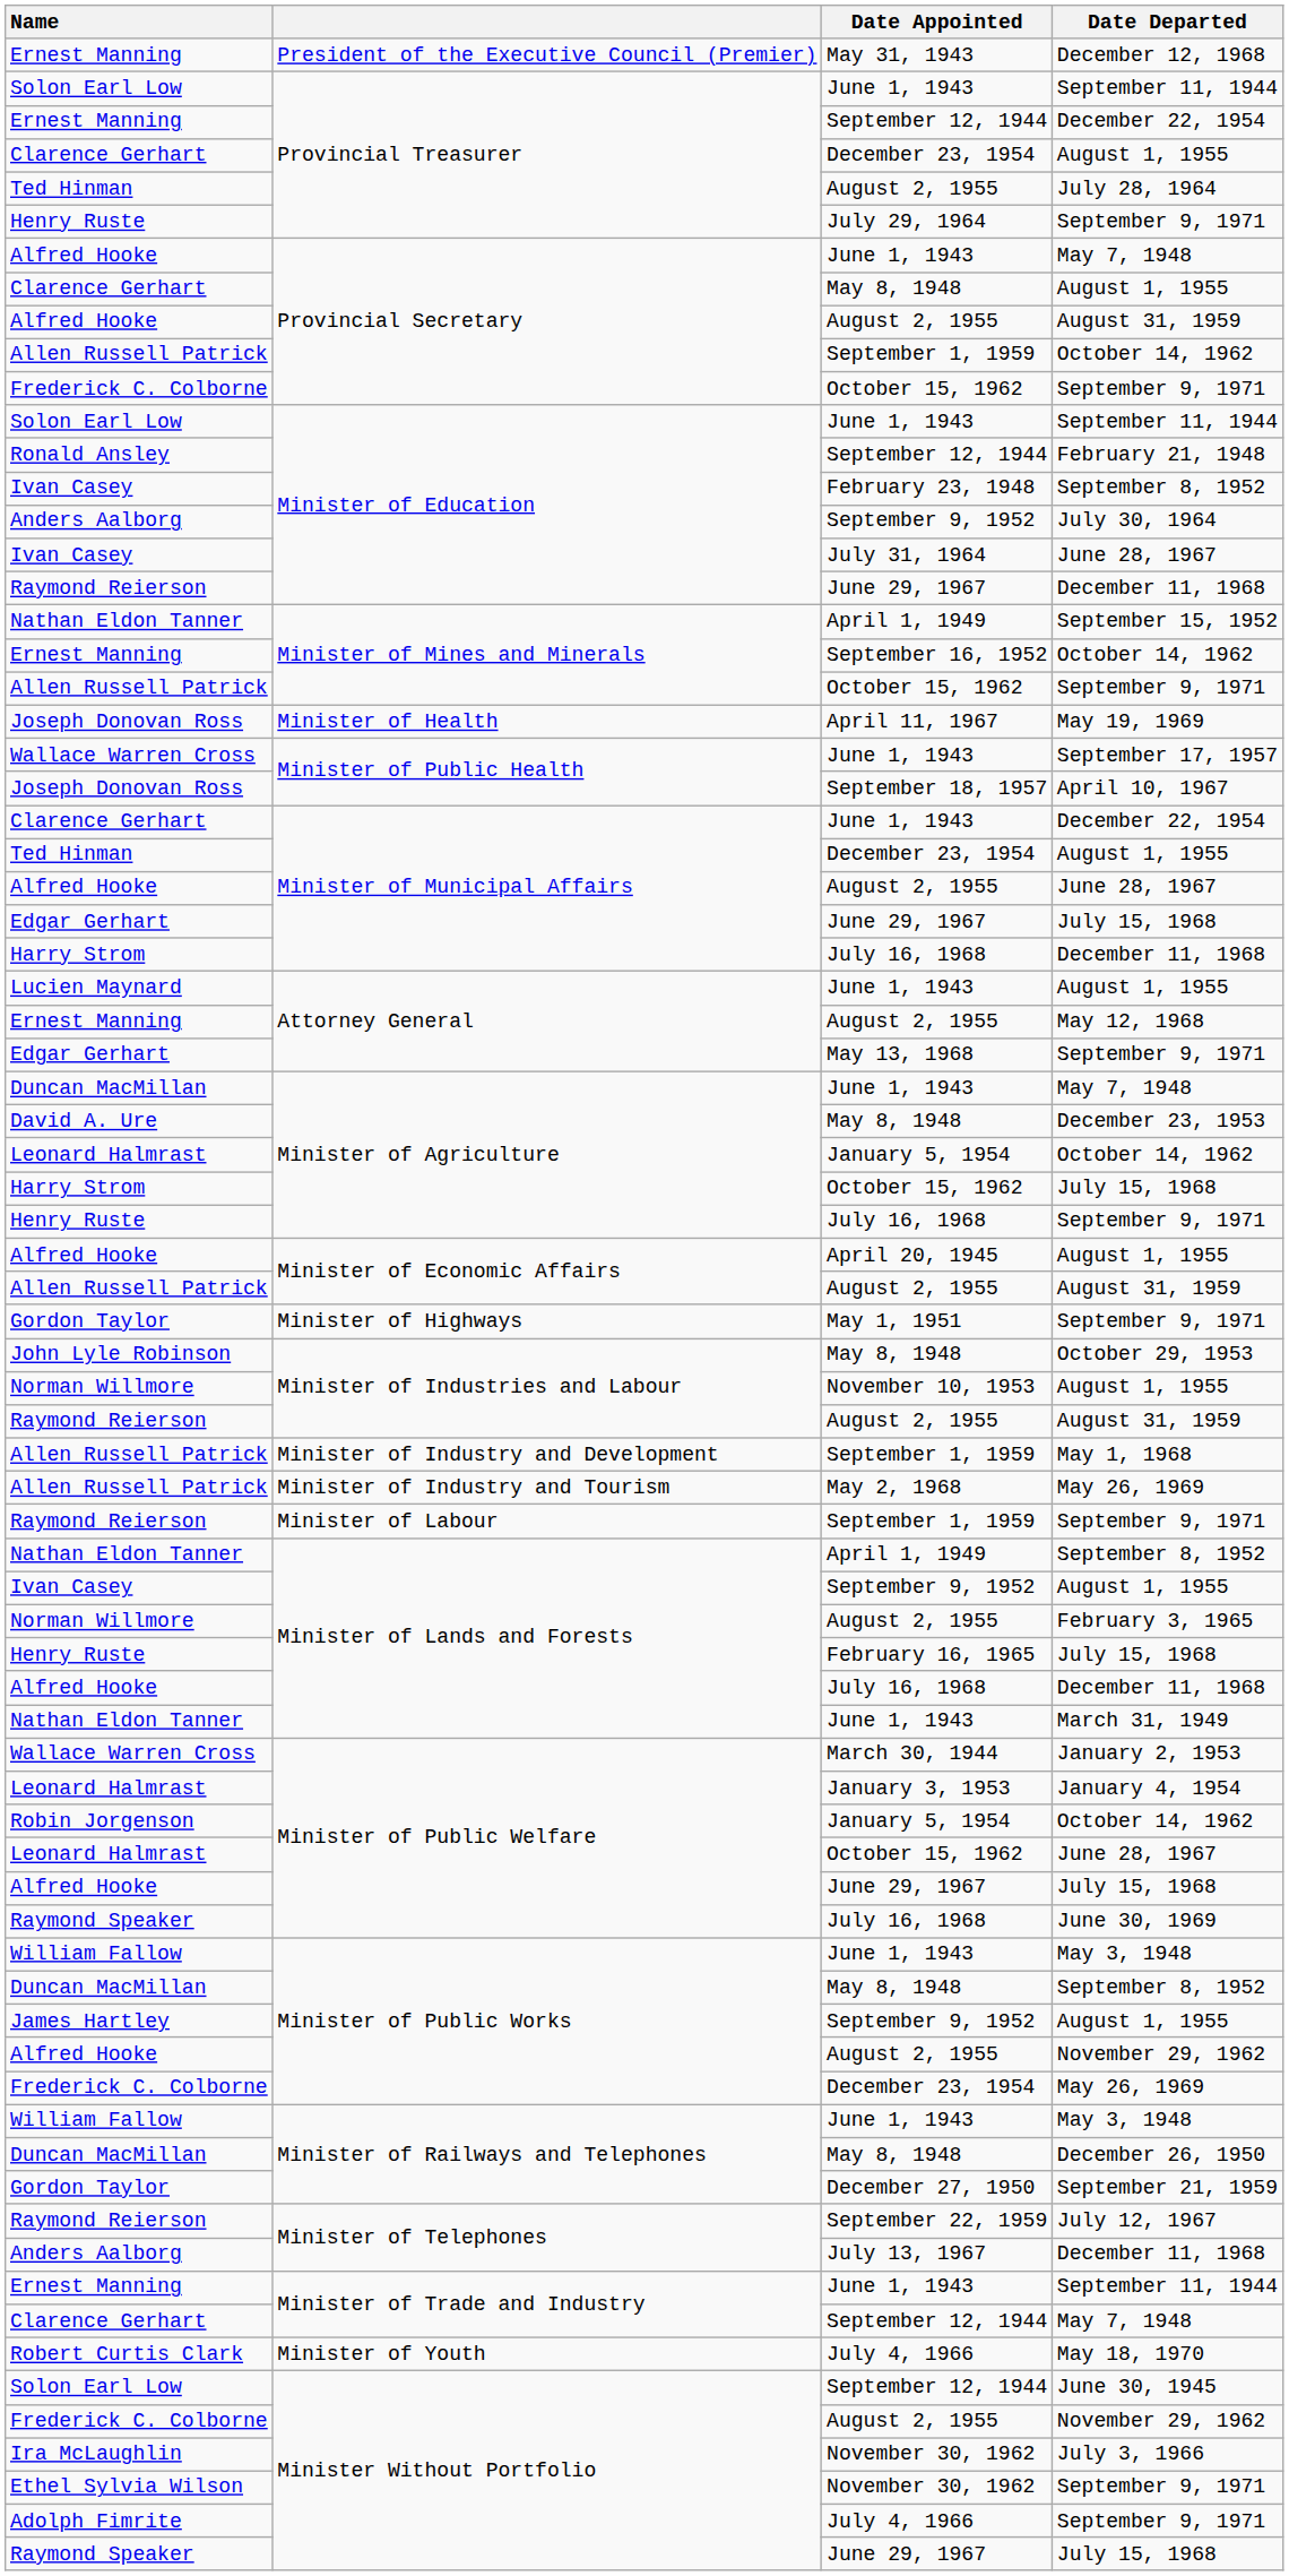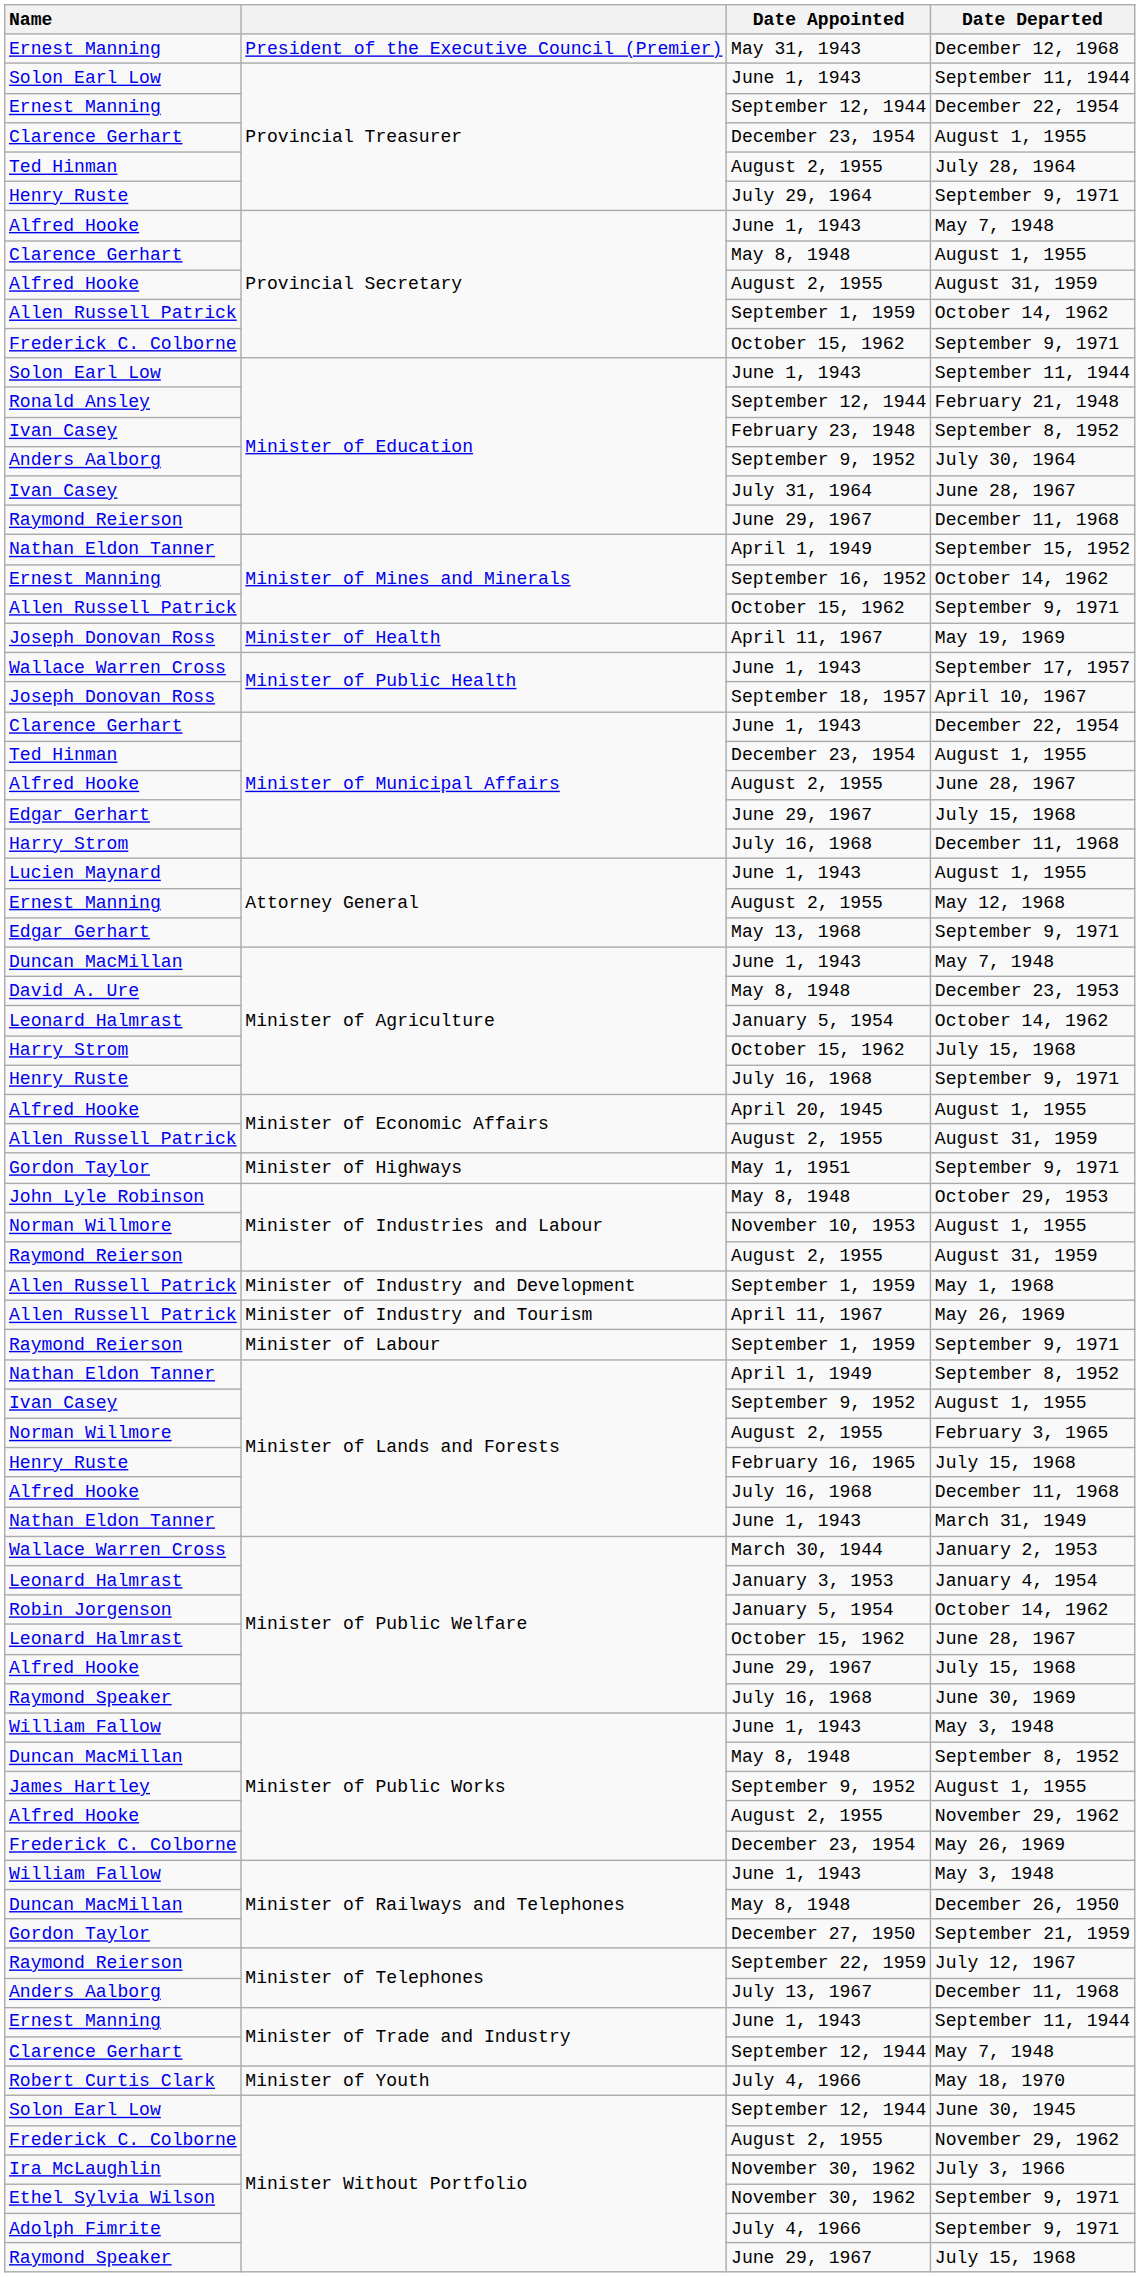 <table class="wikitable sortable" style="text-align:left;">
 <tr>
 <th style="text-align:left;">Name</th>
 <th></th>
 <th>Date Appointed</th>
 <th>Date Departed</th>
 </tr>
 <tr>
 <td style="text-align:left;"><a href='#'>Ernest Manning</a></td>
 <td><a href='#'>President of the Executive Council (Premier)</a></td>
 <td>May 31, 1943</td>
 <td>December 12, 1968</td>
 </tr>
 <tr>
 <td><a href='#'>Solon Earl Low</a></td>
 <td rowspan="5">Provincial Treasurer</td>
 <td>June 1, 1943</td>
 <td>September 11, 1944</td>
 </tr>
 <tr>
 <td><a href='#'>Ernest Manning</a></td>
 <td>September 12, 1944</td>
 <td>December 22, 1954</td>
 </tr>
 <tr>
 <td style="text-align:left;"><a href='#'>Clarence Gerhart</a></td>
 <td>December 23, 1954</td>
 <td>August 1, 1955</td>
 </tr>
 <tr>
 <td style="text-align:left;"><a href='#'>Ted Hinman</a></td>
 <td>August 2, 1955</td>
 <td>July 28, 1964</td>
 </tr>
 <tr>
 <td><a href='#'>Henry Ruste</a></td>
 <td>July 29, 1964</td>
 <td>September 9, 1971</td>
 </tr>
 <tr>
 <td style="text-align:left;"><a href='#'>Alfred Hooke</a></td>
 <td rowspan="5">Provincial Secretary</td>
 <td>June 1, 1943</td>
 <td>May 7, 1948</td>
 </tr>
 <tr style="text-align:left;">
 <td><a href='#'>Clarence Gerhart</a></td>
 <td>May 8, 1948</td>
 <td>August 1, 1955</td>
 </tr>
 <tr style="text-align:left;">
 <td><a href='#'>Alfred Hooke</a></td>
 <td>August 2, 1955</td>
 <td>August 31, 1959</td>
 </tr>
 <tr>
 <td><a href='#'>Allen Russell Patrick</a></td>
 <td>September 1, 1959</td>
 <td>October 14, 1962</td>
 </tr>
 <tr>
 <td><a href='#'>Frederick C. Colborne</a></td>
 <td>October 15, 1962</td>
 <td>September 9, 1971</td>
 </tr>
 <tr>
 <td><a href='#'>Solon Earl Low</a></td>
 <td rowspan="6"><a href='#'>Minister of Education</a></td>
 <td>June 1, 1943</td>
 <td>September 11, 1944</td>
 </tr>
 <tr>
 <td><a href='#'>Ronald Ansley</a></td>
 <td>September 12, 1944</td>
 <td>February 21, 1948</td>
 </tr>
 <tr>
 <td><a href='#'>Ivan Casey</a></td>
 <td>February 23, 1948</td>
 <td>September 8, 1952</td>
 </tr>
 <tr>
 <td><a href='#'>Anders Aalborg</a></td>
 <td>September 9, 1952</td>
 <td>July 30, 1964</td>
 </tr>
 <tr>
 <td><a href='#'>Ivan Casey</a></td>
 <td>July 31, 1964</td>
 <td>June 28, 1967</td>
 </tr>
 <tr>
 <td><a href='#'>Raymond Reierson</a></td>
 <td>June 29, 1967</td>
 <td>December 11, 1968</td>
 </tr>
 <tr>
 <td><a href='#'>Nathan Eldon Tanner</a></td>
 <td rowspan="3"><a href='#'>Minister of Mines and Minerals</a></td>
 <td>April 1, 1949</td>
 <td>September 15, 1952</td>
 </tr>
 <tr>
 <td><a href='#'>Ernest Manning</a></td>
 <td>September 16, 1952</td>
 <td>October 14, 1962</td>
 </tr>
 <tr>
 <td><a href='#'>Allen Russell Patrick</a></td>
 <td>October 15, 1962</td>
 <td>September 9, 1971</td>
 </tr>
 <tr>
 <td><a href='#'>Joseph Donovan Ross</a></td>
 <td><a href='#'>Minister of Health</a></td>
 <td>April 11, 1967</td>
 <td>May 19, 1969</td>
 </tr>
 <tr>
 <td><a href='#'>Wallace Warren Cross</a></td>
 <td rowspan="2"><a href='#'>Minister of Public Health</a></td>
 <td>June 1, 1943</td>
 <td>September 17, 1957</td>
 </tr>
 <tr>
 <td><a href='#'>Joseph Donovan Ross</a></td>
 <td>September 18, 1957</td>
 <td>April 10, 1967</td>
 </tr>
 <tr>
 <td><a href='#'>Clarence Gerhart</a></td>
 <td rowspan="5"><a href='#'>Minister of Municipal Affairs</a></td>
 <td>June 1, 1943</td>
 <td>December 22, 1954</td>
 </tr>
 <tr>
 <td><a href='#'>Ted Hinman</a></td>
 <td>December 23, 1954</td>
 <td>August 1, 1955</td>
 </tr>
 <tr>
 <td><a href='#'>Alfred Hooke</a></td>
 <td>August 2, 1955</td>
 <td>June 28, 1967</td>
 </tr>
 <tr>
 <td><a href='#'>Edgar Gerhart</a></td>
 <td>June 29, 1967</td>
 <td>July 15, 1968</td>
 </tr>
 <tr>
 <td><a href='#'>Harry Strom</a></td>
 <td>July 16, 1968</td>
 <td>December 11, 1968</td>
 </tr>
 <tr>
 <td><a href='#'>Lucien Maynard</a></td>
 <td rowspan="3">Attorney General</td>
 <td>June 1, 1943</td>
 <td>August 1, 1955</td>
 </tr>
 <tr>
 <td><a href='#'>Ernest Manning</a></td>
 <td>August 2, 1955</td>
 <td>May 12, 1968</td>
 </tr>
 <tr>
 <td><a href='#'>Edgar Gerhart</a></td>
 <td>May 13, 1968</td>
 <td>September 9, 1971</td>
 </tr>
 <tr>
 <td><a href='#'>Duncan MacMillan</a></td>
 <td rowspan="5">Minister of Agriculture</td>
 <td>June 1, 1943</td>
 <td>May 7, 1948</td>
 </tr>
 <tr>
 <td><a href='#'>David A. Ure</a></td>
 <td>May 8, 1948</td>
 <td>December 23, 1953</td>
 </tr>
 <tr>
 <td><a href='#'>Leonard Halmrast</a></td>
 <td>January 5, 1954</td>
 <td>October 14, 1962</td>
 </tr>
 <tr>
 <td><a href='#'>Harry Strom</a></td>
 <td>October 15, 1962</td>
 <td>July 15, 1968</td>
 </tr>
 <tr>
 <td><a href='#'>Henry Ruste</a></td>
 <td>July 16, 1968</td>
 <td>September 9, 1971</td>
 </tr>
 <tr>
 <td><a href='#'>Alfred Hooke</a></td>
 <td rowspan="2">Minister of Economic Affairs</td>
 <td>April 20, 1945</td>
 <td>August 1, 1955</td>
 </tr>
 <tr>
 <td><a href='#'>Allen Russell Patrick</a></td>
 <td>August 2, 1955</td>
 <td>August 31, 1959</td>
 </tr>
 <tr>
 <td><a href='#'>Gordon Taylor</a></td>
 <td>Minister of Highways</td>
 <td>May 1, 1951</td>
 <td>September 9, 1971</td>
 </tr>
 <tr>
 <td><a href='#'>John Lyle Robinson</a></td>
 <td rowspan="3">Minister of Industries and Labour</td>
 <td>May 8, 1948</td>
 <td>October 29, 1953</td>
 </tr>
 <tr>
 <td><a href='#'>Norman Willmore</a></td>
 <td>November 10, 1953</td>
 <td>August 1, 1955</td>
 </tr>
 <tr>
 <td><a href='#'>Raymond Reierson</a></td>
 <td>August 2, 1955</td>
 <td>August 31, 1959</td>
 </tr>
 <tr>
 <td><a href='#'>Allen Russell Patrick</a></td>
 <td>Minister of Industry and Development</td>
 <td>September 1, 1959</td>
 <td>May 1, 1968</td>
 </tr>
 <tr>
 <td><a href='#'>Allen Russell Patrick</a></td>
 <td>Minister of Industry and Tourism</td>
-<td>May 2, 1968</td>
+<td>April 11, 1967</td>
 <td>May 26, 1969</td>
 </tr>
 <tr>
 <td><a href='#'>Raymond Reierson</a></td>
 <td>Minister of Labour</td>
 <td>September 1, 1959</td>
 <td>September 9, 1971</td>
 </tr>
 <tr>
 <td><a href='#'>Nathan Eldon Tanner</a></td>
 <td rowspan="6">Minister of Lands and Forests</td>
 <td>April 1, 1949</td>
 <td>September 8, 1952</td>
 </tr>
 <tr>
 <td><a href='#'>Ivan Casey</a></td>
 <td>September 9, 1952</td>
 <td>August 1, 1955</td>
 </tr>
 <tr>
 <td><a href='#'>Norman Willmore</a></td>
 <td>August 2, 1955</td>
 <td>February 3, 1965</td>
 </tr>
 <tr>
 <td><a href='#'>Henry Ruste</a></td>
 <td>February 16, 1965</td>
 <td>July 15, 1968</td>
 </tr>
 <tr>
 <td><a href='#'>Alfred Hooke</a></td>
 <td>July 16, 1968</td>
 <td>December 11, 1968</td>
 </tr>
 <tr>
 <td><a href='#'>Nathan Eldon Tanner</a></td>
 <td>June 1, 1943</td>
 <td>March 31, 1949</td>
 </tr>
 <tr>
 <td><a href='#'>Wallace Warren Cross</a></td>
 <td rowspan="6">Minister of Public Welfare</td>
 <td>March 30, 1944</td>
 <td>January 2, 1953</td>
 </tr>
 <tr>
 <td><a href='#'>Leonard Halmrast</a></td>
 <td>January 3, 1953</td>
 <td>January 4, 1954</td>
 </tr>
 <tr>
 <td><a href='#'>Robin Jorgenson</a></td>
 <td>January 5, 1954</td>
 <td>October 14, 1962</td>
 </tr>
 <tr>
 <td><a href='#'>Leonard Halmrast</a></td>
 <td>October 15, 1962</td>
 <td>June 28, 1967</td>
 </tr>
 <tr>
 <td><a href='#'>Alfred Hooke</a></td>
 <td>June 29, 1967</td>
 <td>July 15, 1968</td>
 </tr>
 <tr>
 <td><a href='#'>Raymond Speaker</a></td>
 <td>July 16, 1968</td>
 <td>June 30, 1969</td>
 </tr>
 <tr>
 <td><a href='#'>William Fallow</a></td>
 <td rowspan="5">Minister of Public Works</td>
 <td>June 1, 1943</td>
 <td>May 3, 1948</td>
 </tr>
 <tr>
 <td><a href='#'>Duncan MacMillan</a></td>
 <td>May 8, 1948</td>
 <td>September 8, 1952</td>
 </tr>
 <tr>
 <td><a href='#'>James Hartley</a></td>
 <td>September 9, 1952</td>
 <td>August 1, 1955</td>
 </tr>
 <tr>
 <td><a href='#'>Alfred Hooke</a></td>
 <td>August 2, 1955</td>
 <td>November 29, 1962</td>
 </tr>
 <tr>
 <td><a href='#'>Frederick C. Colborne</a></td>
 <td>December 23, 1954</td>
 <td>May 26, 1969</td>
 </tr>
 <tr>
 <td><a href='#'>William Fallow</a></td>
 <td rowspan="3">Minister of Railways and Telephones</td>
 <td>June 1, 1943</td>
 <td>May 3, 1948</td>
 </tr>
 <tr>
 <td><a href='#'>Duncan MacMillan</a></td>
 <td>May 8, 1948</td>
 <td>December 26, 1950</td>
 </tr>
 <tr>
 <td><a href='#'>Gordon Taylor</a></td>
 <td>December 27, 1950</td>
 <td>September 21, 1959</td>
 </tr>
 <tr>
 <td><a href='#'>Raymond Reierson</a></td>
 <td rowspan="2">Minister of Telephones</td>
 <td>September 22, 1959</td>
 <td>July 12, 1967</td>
 </tr>
 <tr>
 <td><a href='#'>Anders Aalborg</a></td>
 <td>July 13, 1967</td>
 <td>December 11, 1968</td>
 </tr>
 <tr>
 <td><a href='#'>Ernest Manning</a></td>
 <td rowspan="2">Minister of Trade and Industry</td>
 <td>June 1, 1943</td>
 <td>September 11, 1944</td>
 </tr>
 <tr>
 <td><a href='#'>Clarence Gerhart</a></td>
 <td>September 12, 1944</td>
 <td>May 7, 1948</td>
 </tr>
 <tr>
 <td><a href='#'>Robert Curtis Clark</a></td>
 <td>Minister of Youth</td>
 <td>July 4, 1966</td>
 <td>May 18, 1970</td>
 </tr>
 <tr>
 <td><a href='#'>Solon Earl Low</a></td>
 <td rowspan="6">Minister Without Portfolio</td>
 <td>September 12, 1944</td>
 <td>June 30, 1945</td>
 </tr>
 <tr>
 <td><a href='#'>Frederick C. Colborne</a></td>
 <td>August 2, 1955</td>
 <td>November 29, 1962</td>
 </tr>
 <tr>
 <td><a href='#'>Ira McLaughlin</a></td>
 <td>November 30, 1962</td>
 <td>July 3, 1966</td>
 </tr>
 <tr>
 <td><a href='#'>Ethel Sylvia Wilson</a></td>
 <td>November 30, 1962</td>
 <td>September 9, 1971</td>
 </tr>
 <tr>
 <td><a href='#'>Adolph Fimrite</a></td>
 <td>July 4, 1966</td>
 <td>September 9, 1971</td>
 </tr>
 <tr>
 <td><a href='#'>Raymond Speaker</a></td>
 <td>June 29, 1967</td>
 <td>July 15, 1968</td>
 </tr>
 </table>
